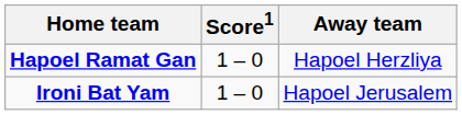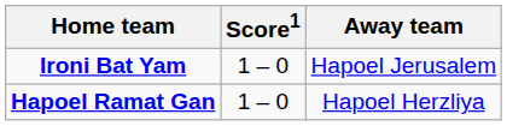 <table class="wikitable" style="text-align: center">
 <tr>
 <th>Home team</th>
 <th>Score<sup>1</sup></th>
 <th>Away team</th>
 </tr>
 <tr>
+<td><strong><a href='#'>Ironi Bat Yam</a></strong></td>
+<td>1 – 0</td>
+<td><a href='#'>Hapoel Jerusalem</a></td>
+</tr>
+<tr>
 <td><strong><a href='#'>Hapoel Ramat Gan</a></strong></td>
 <td>1 – 0</td>
 <td><a href='#'>Hapoel Herzliya</a></td>
 </tr>
-<tr>
-<td><strong><a href='#'>Ironi Bat Yam</a></strong></td>
-<td>1 – 0</td>
-<td><a href='#'>Hapoel Jerusalem</a></td>
-</tr>
 </table>
